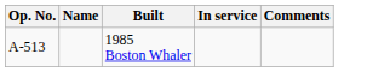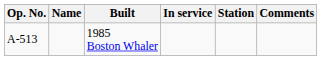 <table class="wikitable">
 <tr>
 <th>Op. No.</th>
 <th>Name</th>
 <th>Built</th>
 <th>In service</th>
+<th>Station</th>
 <th>Comments</th>
 </tr>
 <tr>
 <td>A-513</td>
 <td></td>
 <td>1985<br><a href='#'>Boston Whaler</a></td>
 <td></td>
 <td></td>
+<td></td>
 </tr>
 </table>
